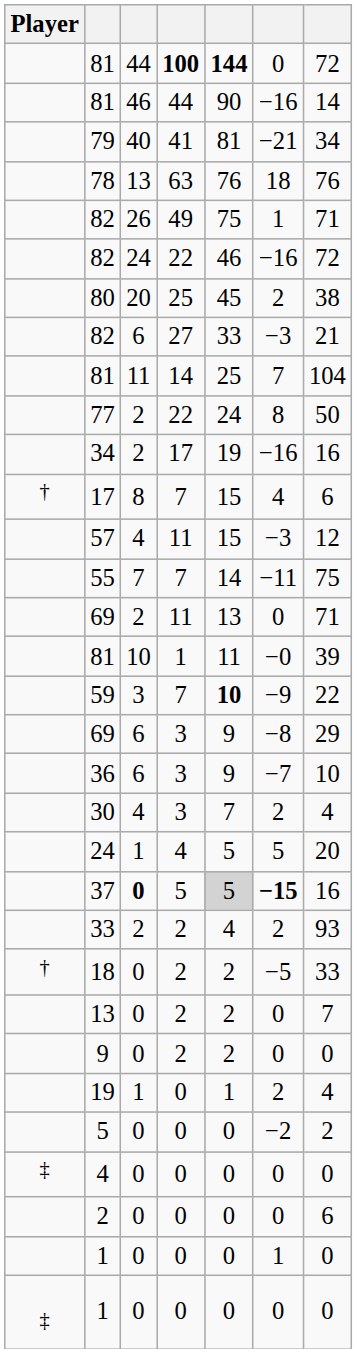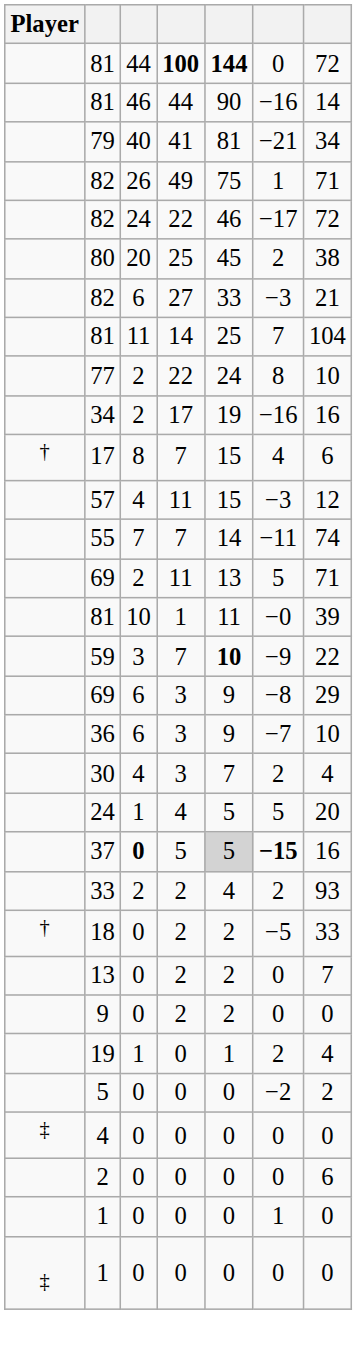 <table class="wikitable sortable" style="text-align:center;">
 <tr>
 <th>Player</th>
 <th></th>
 <th></th>
 <th></th>
 <th></th>
 <th data-sort-type="number"></th>
 <th></th>
 </tr>
 <tr>
 <td></td>
 <td>81</td>
 <td>44</td>
 <td><strong>100</strong></td>
 <td><strong>144</strong></td>
 <td>0</td>
 <td>72</td>
 </tr>
 <tr>
 <td></td>
 <td>81</td>
 <td>46</td>
 <td>44</td>
 <td>90</td>
 <td>−16</td>
 <td>14</td>
 </tr>
 <tr>
 <td></td>
 <td>79</td>
 <td>40</td>
 <td>41</td>
 <td>81</td>
 <td>−21</td>
 <td>34</td>
 </tr>
 <tr>
 <td></td>
-<td>78</td>
-<td>13</td>
-<td>63</td>
-<td>76</td>
-<td>18</td>
-<td>76</td>
-</tr>
-<tr>
-<td></td>
 <td>82</td>
 <td>26</td>
 <td>49</td>
 <td>75</td>
 <td>1</td>
 <td>71</td>
 </tr>
 <tr>
 <td></td>
 <td>82</td>
 <td>24</td>
 <td>22</td>
 <td>46</td>
-<td>−16</td>
+<td>−17</td>
 <td>72</td>
 </tr>
 <tr>
 <td></td>
 <td>80</td>
 <td>20</td>
 <td>25</td>
 <td>45</td>
 <td>2</td>
 <td>38</td>
 </tr>
 <tr>
 <td></td>
 <td>82</td>
 <td>6</td>
 <td>27</td>
 <td>33</td>
 <td>−3</td>
 <td>21</td>
 </tr>
 <tr>
 <td></td>
 <td>81</td>
 <td>11</td>
 <td>14</td>
 <td>25</td>
 <td>7</td>
 <td>104</td>
 </tr>
 <tr>
 <td></td>
 <td>77</td>
 <td>2</td>
 <td>22</td>
 <td>24</td>
 <td>8</td>
-<td>50</td>
+<td>10</td>
 </tr>
 <tr>
 <td></td>
 <td>34</td>
 <td>2</td>
 <td>17</td>
 <td>19</td>
 <td>−16</td>
 <td>16</td>
 </tr>
 <tr>
 <td><sup>†</sup></td>
 <td>17</td>
 <td>8</td>
 <td>7</td>
 <td>15</td>
 <td>4</td>
 <td>6</td>
 </tr>
 <tr>
 <td></td>
 <td>57</td>
 <td>4</td>
 <td>11</td>
 <td>15</td>
 <td>−3</td>
 <td>12</td>
 </tr>
 <tr>
 <td></td>
 <td>55</td>
 <td>7</td>
 <td>7</td>
 <td>14</td>
 <td>−11</td>
-<td>75</td>
+<td>74</td>
 </tr>
 <tr>
 <td></td>
 <td>69</td>
 <td>2</td>
 <td>11</td>
 <td>13</td>
-<td>0</td>
+<td>5</td>
 <td>71</td>
 </tr>
 <tr>
 <td></td>
 <td>81</td>
 <td>10</td>
 <td>1</td>
 <td>11</td>
 <td>−0</td>
 <td>39</td>
 </tr>
 <tr>
 <td></td>
 <td>59</td>
 <td>3</td>
 <td>7</td>
 <td><strong>10</strong></td>
 <td>−9</td>
 <td>22</td>
 </tr>
 <tr>
 <td></td>
 <td>69</td>
 <td>6</td>
 <td>3</td>
 <td>9</td>
 <td>−8</td>
 <td>29</td>
 </tr>
 <tr>
 <td></td>
 <td>36</td>
 <td>6</td>
 <td>3</td>
 <td>9</td>
 <td>−7</td>
 <td>10</td>
 </tr>
 <tr>
 <td></td>
 <td>30</td>
 <td>4</td>
 <td>3</td>
 <td>7</td>
 <td>2</td>
 <td>4</td>
 </tr>
 <tr>
 <td></td>
 <td>24</td>
 <td>1</td>
 <td>4</td>
 <td>5</td>
 <td>5</td>
 <td>20</td>
 </tr>
 <tr>
 <td></td>
 <td>37</td>
 <td><strong>0</strong></td>
 <td>5</td>
 <td style="background: lightgrey;">5</td>
 <td><strong>−15</strong></td>
 <td>16</td>
 </tr>
 <tr>
 <td></td>
 <td>33</td>
 <td>2</td>
 <td>2</td>
 <td>4</td>
 <td>2</td>
 <td>93</td>
 </tr>
 <tr>
 <td><sup>†</sup></td>
 <td>18</td>
 <td>0</td>
 <td>2</td>
 <td>2</td>
 <td>−5</td>
 <td>33</td>
 </tr>
 <tr>
 <td></td>
 <td>13</td>
 <td>0</td>
 <td>2</td>
 <td>2</td>
 <td>0</td>
 <td>7</td>
 </tr>
 <tr>
 <td></td>
 <td>9</td>
 <td>0</td>
 <td>2</td>
 <td>2</td>
 <td>0</td>
 <td>0</td>
 </tr>
 <tr>
 <td></td>
 <td>19</td>
 <td>1</td>
 <td>0</td>
 <td>1</td>
 <td>2</td>
 <td>4</td>
 </tr>
 <tr>
 <td></td>
 <td>5</td>
 <td>0</td>
 <td>0</td>
 <td>0</td>
 <td>−2</td>
 <td>2</td>
 </tr>
 <tr>
 <td><sup>‡</sup></td>
 <td>4</td>
 <td>0</td>
 <td>0</td>
 <td>0</td>
 <td>0</td>
 <td>0</td>
 </tr>
 <tr>
 <td></td>
 <td>2</td>
 <td>0</td>
 <td>0</td>
 <td>0</td>
 <td>0</td>
 <td>6</td>
 </tr>
 <tr>
 <td></td>
 <td>1</td>
 <td>0</td>
 <td>0</td>
 <td>0</td>
 <td>1</td>
 <td>0</td>
 </tr>
 <tr>
 <td><br><sup>‡</sup></td>
 <td>1</td>
 <td>0</td>
 <td>0</td>
 <td>0</td>
 <td>0</td>
 <td>0</td>
 </tr>
 </table>
